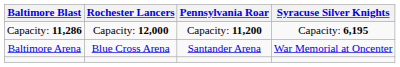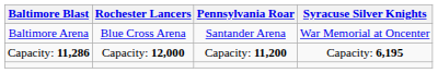 <table class="wikitable" style="text-align:center">
 <tr>
 <th><a href='#'>Baltimore Blast</a></th>
 <th><a href='#'>Rochester Lancers</a></th>
 <th><a href='#'>Pennsylvania Roar</a></th>
 <th><a href='#'>Syracuse Silver Knights</a></th>
 </tr>
 <tr>
+<td><a href='#'>Baltimore Arena</a></td>
+<td><a href='#'>Blue Cross Arena</a></td>
+<td><a href='#'>Santander Arena</a></td>
+<td><a href='#'>War Memorial at Oncenter</a></td>
+</tr>
+<tr>
 <td>Capacity: <strong>11,286</strong></td>
 <td>Capacity: <strong>12,000</strong></td>
 <td>Capacity: <strong>11,200</strong></td>
 <td>Capacity: <strong> 6,195</strong></td>
-</tr>
-<tr>
-<td><a href='#'>Baltimore Arena</a></td>
-<td><a href='#'>Blue Cross Arena</a></td>
-<td><a href='#'>Santander Arena</a></td>
-<td><a href='#'>War Memorial at Oncenter</a></td>
 </tr>
 <tr>
 <td></td>
 <td></td>
 <td></td>
 <td></td>
 </tr>
 </table>
